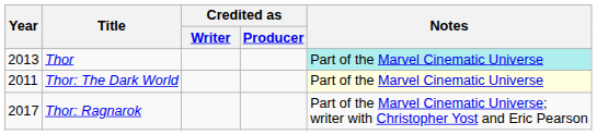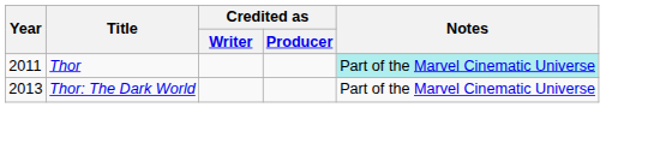 <table class="wikitable">
 <tr style="background:#ccc; text-align:center;">
 <th rowspan="2" style="width:33px;">Year</th>
 <th rowspan="2">Title</th>
 <th colspan="2">Credited as</th>
 <th rowspan="2">Notes</th>
 </tr>
 <tr>
 <th width=60><a href='#'>Writer</a></th>
 <th><a href='#'>Producer</a></th>
 </tr>
 <tr>
-<td>2013</td>
+<td>2011</td>
 <td><em><a href='#'>Thor</a></em></td>
 <td></td>
 <td></td>
 <td style="background: paleturquoise;">Part of the <a href='#'>Marvel Cinematic Universe</a></td>
 </tr>
 <tr>
-<td>2011</td>
+<td>2013</td>
 <td><em><a href='#'>Thor: The Dark World</a></em></td>
 <td></td>
 <td></td>
-<td style="background: lightyellow;">Part of the <a href='#'>Marvel Cinematic Universe</a></td>
-</tr>
-<tr>
-<td>2017</td>
-<td><em><a href='#'>Thor: Ragnarok</a></em></td>
-<td></td>
-<td></td>
-<td>Part of the <a href='#'>Marvel Cinematic Universe</a>;<br>writer with <a href='#'>Christopher Yost</a> and Eric Pearson</td>
+<td>Part of the <a href='#'>Marvel Cinematic Universe</a></td>
 </tr>
 </table>
